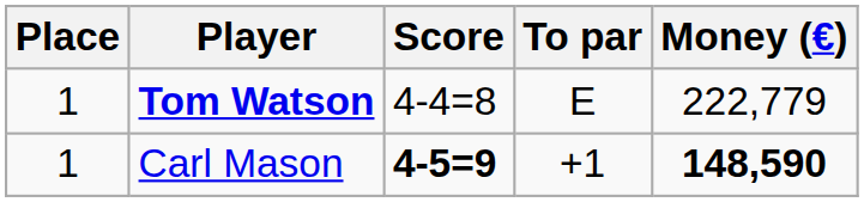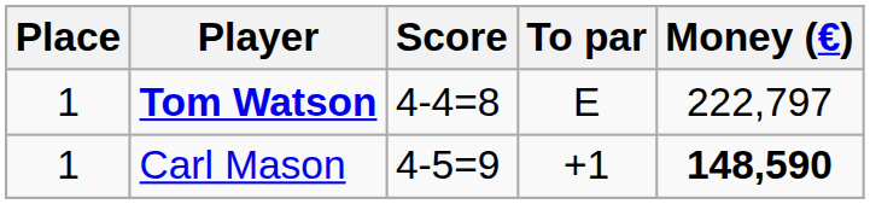 <table class="wikitable">
 <tr>
 <th>Place</th>
 <th>Player</th>
 <th>Score</th>
 <th>To par</th>
 <th>Money (<a href='#'>€</a>)</th>
 </tr>
 <tr>
 <td align=center>1</td>
 <td> <strong><a href='#'>Tom Watson</a></strong></td>
 <td>4-4=8</td>
 <td align=center>E</td>
-<td align=center>222,779</td>
+<td align=center>222,797</td>
 </tr>
 <tr>
 <td align=center>1</td>
 <td> <a href='#'>Carl Mason</a></td>
-<td><strong>4-5=9</strong></td>
+<td>4-5=9</td>
 <td align=center>+1</td>
 <td align=center><strong>148,590</strong></td>
 </tr>
 </table>
